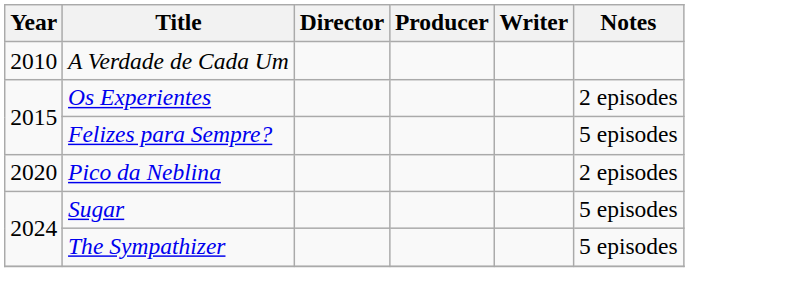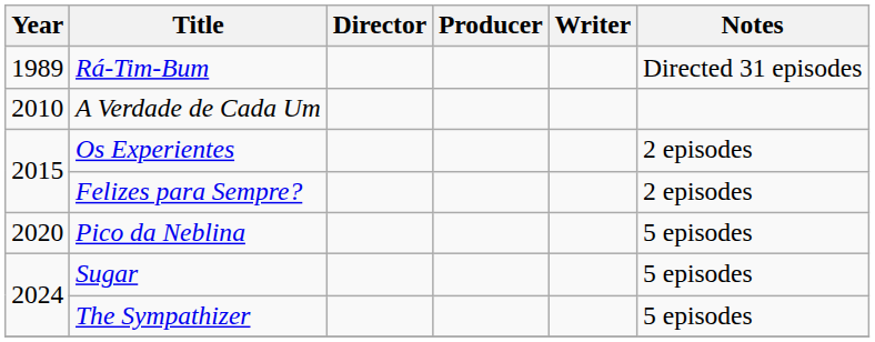 <table class="wikitable">
 <tr>
 <th>Year</th>
 <th>Title</th>
 <th>Director</th>
 <th>Producer</th>
 <th>Writer</th>
 <th>Notes</th>
+</tr>
+<tr>
+<td>1989</td>
+<td><em><a href='#'>Rá-Tim-Bum</a></em></td>
+<td></td>
+<td></td>
+<td></td>
+<td>Directed 31 episodes</td>
 </tr>
 <tr>
 <td>2010</td>
 <td><em>A Verdade de Cada Um</em></td>
 <td></td>
 <td></td>
 <td></td>
 <td></td>
 </tr>
 <tr>
 <td rowspan=2>2015</td>
 <td><em><a href='#'>Os Experientes</a></em></td>
 <td></td>
 <td></td>
 <td></td>
 <td>2 episodes</td>
 </tr>
 <tr>
 <td><em><a href='#'>Felizes para Sempre?</a></em></td>
 <td></td>
 <td></td>
 <td></td>
-<td>5 episodes</td>
+<td>2 episodes</td>
 </tr>
 <tr>
 <td>2020</td>
 <td><em><a href='#'>Pico da Neblina</a></em></td>
 <td></td>
 <td></td>
 <td></td>
-<td>2 episodes</td>
+<td>5 episodes</td>
 </tr>
 <tr>
 <td rowspan=2>2024</td>
 <td><em><a href='#'>Sugar</a></em></td>
 <td></td>
 <td></td>
 <td></td>
 <td>5 episodes</td>
 </tr>
 <tr>
 <td><em><a href='#'>The Sympathizer</a></em></td>
 <td></td>
 <td></td>
 <td></td>
 <td>5 episodes</td>
 </tr>
 <tr>
 </tr>
 </table>
